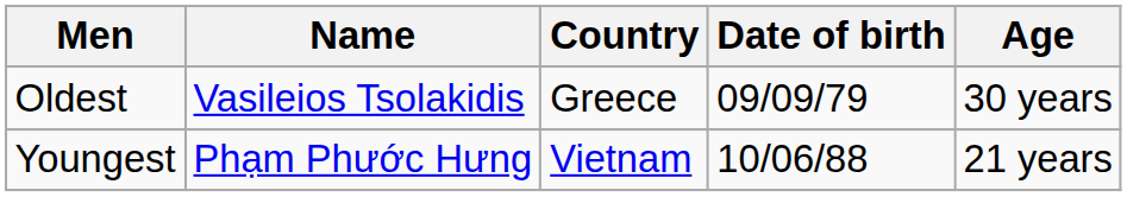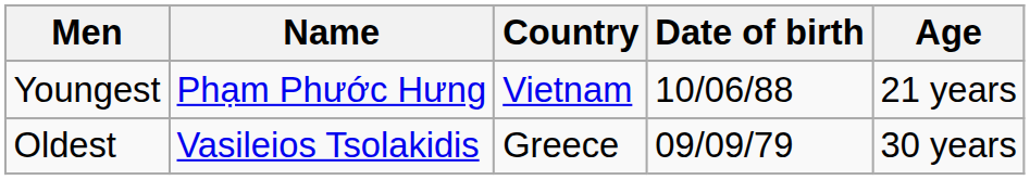 <table class="wikitable">
 <tr>
 <th>Men</th>
 <th>Name</th>
 <th>Country</th>
 <th>Date of birth</th>
 <th>Age</th>
 </tr>
 <tr>
+<td>Youngest</td>
+<td><a href='#'>Phạm Phước Hưng</a></td>
+<td><a href='#'>Vietnam</a> </td>
+<td>10/06/88</td>
+<td>21 years</td>
+</tr>
+<tr>
 <td>Oldest</td>
 <td><a href='#'>Vasileios Tsolakidis</a></td>
 <td>Greece </td>
 <td>09/09/79</td>
 <td>30 years</td>
 </tr>
-<tr>
-<td>Youngest</td>
-<td><a href='#'>Phạm Phước Hưng</a></td>
-<td><a href='#'>Vietnam</a> </td>
-<td>10/06/88</td>
-<td>21 years</td>
-</tr>
 </table>
